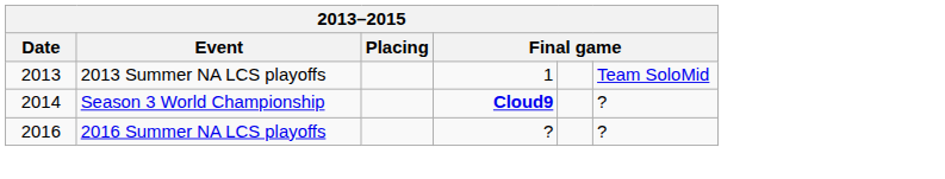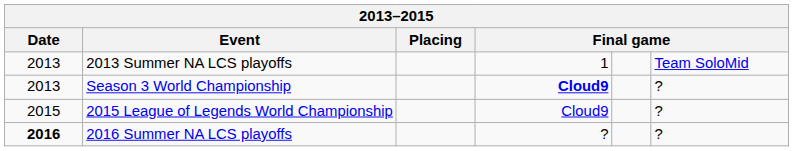 <table class="wikitable sortable">
 <tr>
 <th colspan="6">2013–2015</th>
 </tr>
 <tr>
 <th style="width:10%;">Date</th>
 <th style="width:40%;">Event</th>
 <th style="width:10%;">Placing</th>
 <th colspan="3">Final game</th>
 </tr>
 <tr>
 <td style="text-align:center;">2013</td>
 <td>2013 Summer NA LCS playoffs</td>
 <td style="padding-left: 3.2%;"></td>
 <td style="text-align:right; width:17.5%;">1</td>
 <td style="text-align:center; width:5%;"></td>
 <td style="width:17.5%;"><a href='#'>Team SoloMid</a></td>
 </tr>
 <tr>
-<td style="text-align:center;">2014</td>
+<td style="text-align:center;">2013</td>
 <td><a href='#'>Season 3 World Championship</a></td>
 <td style="padding-left: 3.2%;"></td>
 <td style="text-align:right;"><strong><a href='#'>Cloud9</a></strong></td>
 <td style="text-align:center;"></td>
 <td>?</td>
 </tr>
 <tr>
-<td style="text-align:center;">2016</td>
+<td style="text-align:center;">2015</td>
+<td><a href='#'>2015 League of Legends World Championship</a></td>
+<td style="padding-left: 3.2%;"></td>
+<td style="text-align:right;"><a href='#'>Cloud9</a></td>
+<td style="text-align:center;"></td>
+<td>?</td>
+</tr>
+<tr>
+<td style="text-align:center;"><strong>2016</strong></td>
 <td><a href='#'>2016 Summer NA LCS playoffs</a></td>
 <td style="padding-left: 3.2%;"></td>
 <td style="text-align:right;">?</td>
 <td style="text-align:center;"></td>
 <td>?</td>
 </tr>
 </table>
